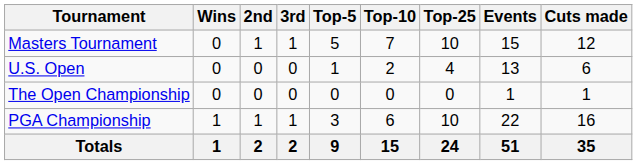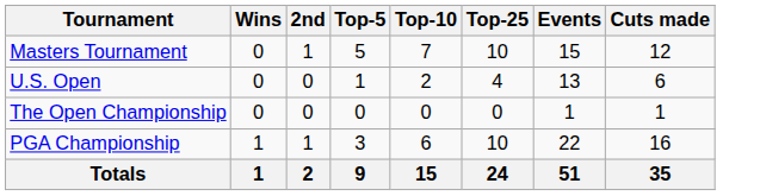 <table class=wikitable style=text-align:center>
 <tr>
 <th>Tournament</th>
 <th>Wins</th>
 <th>2nd</th>
-<th>3rd</th>
 <th>Top-5</th>
 <th>Top-10</th>
 <th>Top-25</th>
 <th>Events</th>
 <th>Cuts made</th>
 </tr>
 <tr>
 <td align=left><a href='#'>Masters Tournament</a></td>
 <td>0</td>
 <td>1</td>
-<td>1</td>
 <td>5</td>
 <td>7</td>
 <td>10</td>
 <td>15</td>
 <td>12</td>
 </tr>
 <tr>
 <td align=left><a href='#'>U.S. Open</a></td>
-<td>0</td>
 <td>0</td>
 <td>0</td>
 <td>1</td>
 <td>2</td>
 <td>4</td>
 <td>13</td>
 <td>6</td>
 </tr>
 <tr>
 <td align=left><a href='#'>The Open Championship</a></td>
 <td>0</td>
 <td>0</td>
 <td>0</td>
 <td>0</td>
 <td>0</td>
-<td>0</td>
 <td>1</td>
 <td>1</td>
 </tr>
 <tr>
 <td align=left><a href='#'>PGA Championship</a></td>
-<td>1</td>
 <td>1</td>
 <td>1</td>
 <td>3</td>
 <td>6</td>
 <td>10</td>
 <td>22</td>
 <td>16</td>
 </tr>
 <tr>
 <th>Totals</th>
 <th>1</th>
 <th>2</th>
-<th>2</th>
 <th>9</th>
 <th>15</th>
 <th>24</th>
 <th>51</th>
 <th>35</th>
 </tr>
 </table>
